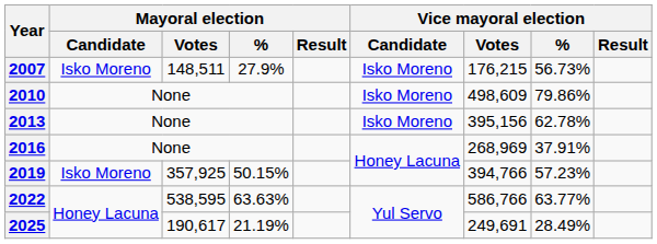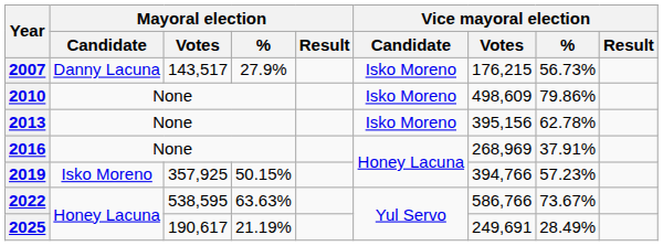 <table class="wikitable" style="text-align:center; font-size:90%">
 <tr>
 <th rowspan="2">Year</th>
 <th colspan="4">Mayoral election</th>
 <th colspan="4">Vice mayoral election</th>
 </tr>
 <tr>
 <th>Candidate</th>
 <th>Votes</th>
 <th>%</th>
 <th>Result</th>
 <th>Candidate</th>
 <th>Votes</th>
 <th>%</th>
 <th>Result</th>
 </tr>
 <tr>
 <th><a href='#'>2007</a></th>
-<td><a href='#'>Isko Moreno</a></td>
-<td>148,511</td>
+<td><a href='#'>Danny Lacuna</a></td>
+<td>143,517</td>
 <td>27.9%</td>
 <td></td>
 <td><a href='#'>Isko Moreno</a></td>
 <td>176,215</td>
 <td>56.73%</td>
 <td></td>
 </tr>
 <tr>
 <th><a href='#'>2010</a></th>
 <td colspan="3">None</td>
 <td></td>
 <td><a href='#'>Isko Moreno</a></td>
 <td>498,609</td>
 <td>79.86%</td>
 <td></td>
 </tr>
 <tr>
 <th><a href='#'>2013</a></th>
 <td colspan="3">None</td>
 <td></td>
 <td><a href='#'>Isko Moreno</a></td>
 <td>395,156</td>
 <td>62.78%</td>
 <td></td>
 </tr>
 <tr>
 <th><a href='#'>2016</a></th>
 <td colspan="3">None</td>
 <td></td>
 <td rowspan="2"><a href='#'>Honey Lacuna</a></td>
 <td>268,969</td>
 <td>37.91%</td>
 <td></td>
 </tr>
 <tr>
 <th><a href='#'>2019</a></th>
 <td><a href='#'>Isko Moreno</a></td>
 <td>357,925</td>
 <td>50.15%</td>
 <td></td>
 <td>394,766</td>
 <td>57.23%</td>
 <td></td>
 </tr>
 <tr>
 <th><a href='#'>2022</a></th>
 <td rowspan="2"><a href='#'>Honey Lacuna</a></td>
 <td>538,595</td>
 <td>63.63%</td>
 <td></td>
 <td rowspan="2"><a href='#'>Yul Servo</a></td>
 <td>586,766</td>
-<td>63.77%</td>
+<td>73.67%</td>
 <td></td>
 </tr>
 <tr>
 <th><a href='#'>2025</a></th>
 <td>190,617</td>
 <td>21.19%</td>
 <td></td>
 <td>249,691</td>
 <td>28.49%</td>
 <td></td>
 </tr>
 </table>
